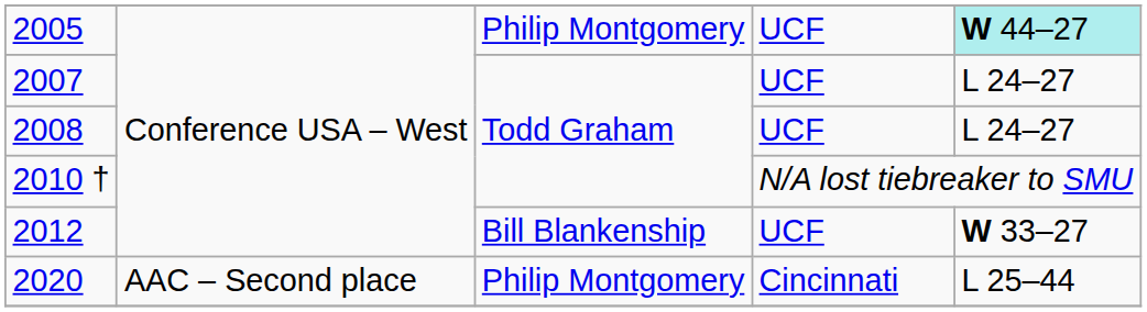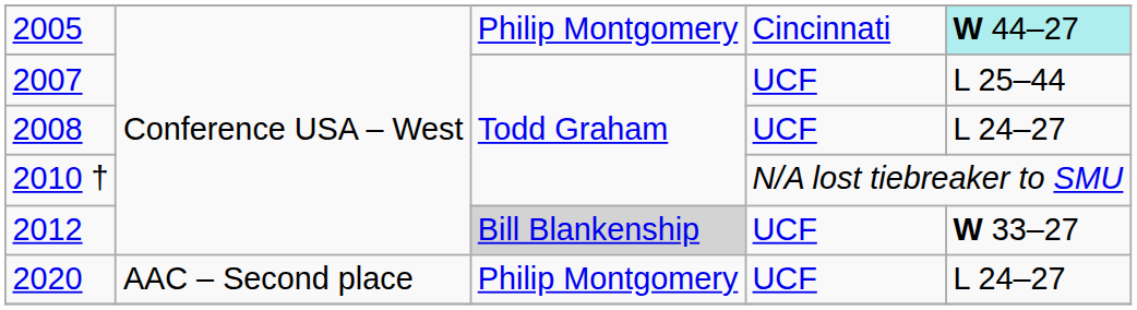 <table class="wikitable">
 <tr>
 </tr>
 <tr>
 <td><a href='#'>2005</a></td>
 <td rowspan="5">Conference USA – West</td>
 <td><a href='#'>Philip Montgomery</a></td>
-<td><a href='#'>UCF</a></td>
+<td><a href='#'>Cincinnati</a></td>
 <td style="background: paleturquoise;"><strong>W</strong> 44–27</td>
 </tr>
 <tr>
 <td><a href='#'>2007</a></td>
 <td rowspan="3"><a href='#'>Todd Graham</a></td>
 <td><a href='#'>UCF</a></td>
-<td>L 24–27</td>
+<td>L 25–44</td>
 </tr>
 <tr>
 <td><a href='#'>2008</a></td>
 <td><a href='#'>UCF</a></td>
 <td>L 24–27</td>
 </tr>
 <tr>
 <td><a href='#'>2010</a> †</td>
 <td colspan="2"><em>N/A lost tiebreaker to <a href='#'>SMU</a></em></td>
 </tr>
 <tr>
 <td><a href='#'>2012</a></td>
-<td><a href='#'>Bill Blankenship</a></td>
+<td style="background: lightgrey;"><a href='#'>Bill Blankenship</a></td>
 <td><a href='#'>UCF</a></td>
 <td><strong>W</strong> 33–27 </td>
 </tr>
 <tr>
 <td><a href='#'>2020</a></td>
 <td>AAC – Second place</td>
 <td><a href='#'>Philip Montgomery</a></td>
-<td><a href='#'>Cincinnati</a></td>
-<td>L 25–44</td>
+<td><a href='#'>UCF</a></td>
+<td>L 24–27</td>
 </tr>
 <tr>
 </tr>
 </table>
